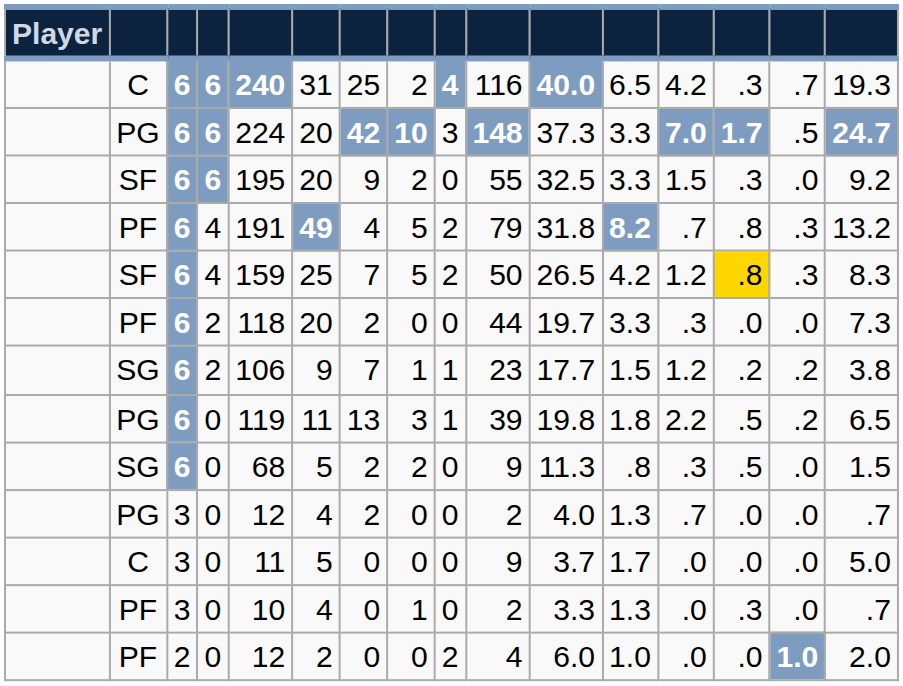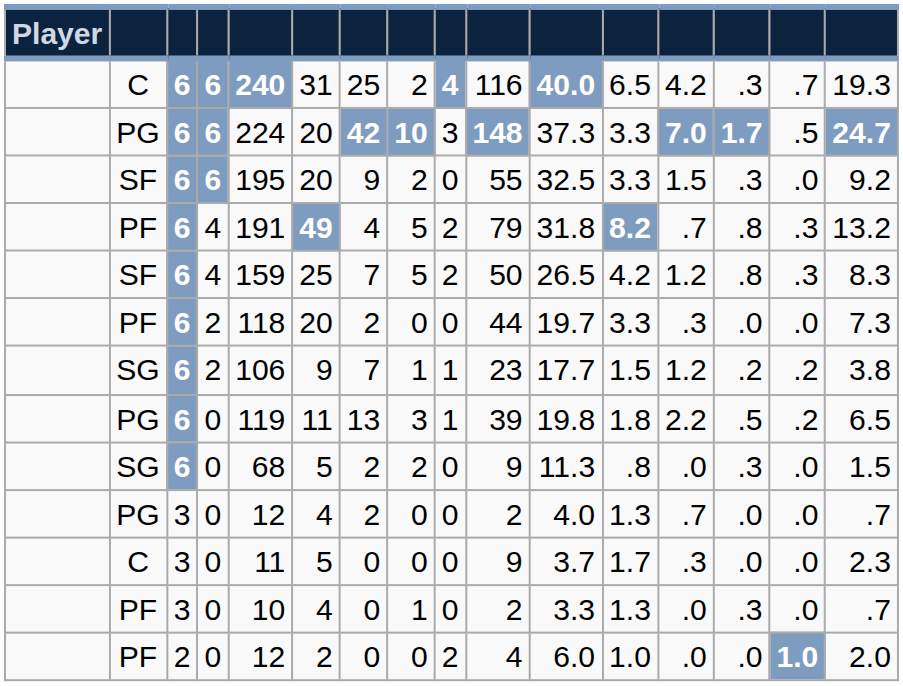 <table class="wikitable sortable" style="font-size: 95%; text-align:right;">
 <tr>
 <th style="background:#0C2340; color:#CED9E5; border-top:#7D9CC0 3px solid; border-bottom:#7D9CC0 3px solid;">Player</th>
 <th style="background:#0C2340; color:#CED9E5; border-top:#7D9CC0 3px solid; border-bottom:#7D9CC0 3px solid;"></th>
 <th style="background:#0C2340; color:#CED9E5; border-top:#7D9CC0 3px solid; border-bottom:#7D9CC0 3px solid;"></th>
 <th style="background:#0C2340; color:#CED9E5; border-top:#7D9CC0 3px solid; border-bottom:#7D9CC0 3px solid;"></th>
 <th style="background:#0C2340; color:#CED9E5; border-top:#7D9CC0 3px solid; border-bottom:#7D9CC0 3px solid;"></th>
 <th style="background:#0C2340; color:#CED9E5; border-top:#7D9CC0 3px solid; border-bottom:#7D9CC0 3px solid;"></th>
 <th style="background:#0C2340; color:#CED9E5; border-top:#7D9CC0 3px solid; border-bottom:#7D9CC0 3px solid;"></th>
 <th style="background:#0C2340; color:#CED9E5; border-top:#7D9CC0 3px solid; border-bottom:#7D9CC0 3px solid;"></th>
 <th style="background:#0C2340; color:#CED9E5; border-top:#7D9CC0 3px solid; border-bottom:#7D9CC0 3px solid;"></th>
 <th style="background:#0C2340; color:#CED9E5; border-top:#7D9CC0 3px solid; border-bottom:#7D9CC0 3px solid;"></th>
 <th style="background:#0C2340; color:#CED9E5; border-top:#7D9CC0 3px solid; border-bottom:#7D9CC0 3px solid;"></th>
 <th style="background:#0C2340; color:#CED9E5; border-top:#7D9CC0 3px solid; border-bottom:#7D9CC0 3px solid;"></th>
 <th style="background:#0C2340; color:#CED9E5; border-top:#7D9CC0 3px solid; border-bottom:#7D9CC0 3px solid;"></th>
 <th style="background:#0C2340; color:#CED9E5; border-top:#7D9CC0 3px solid; border-bottom:#7D9CC0 3px solid;"></th>
 <th style="background:#0C2340; color:#CED9E5; border-top:#7D9CC0 3px solid; border-bottom:#7D9CC0 3px solid;"></th>
 <th style="background:#0C2340; color:#CED9E5; border-top:#7D9CC0 3px solid; border-bottom:#7D9CC0 3px solid;"></th>
 </tr>
 <tr>
 <td style="text-align:left;"></td>
 <td style="text-align:center;">C</td>
 <td style="background:#7D9CC0; color:#FFFFFF;"><strong>6</strong></td>
 <td style="background:#7D9CC0; color:#FFFFFF;"><strong>6</strong></td>
 <td style="background:#7D9CC0; color:#FFFFFF;"><strong>240</strong></td>
 <td>31</td>
 <td>25</td>
 <td>2</td>
 <td style="background:#7D9CC0; color:#FFFFFF;"><strong>4</strong></td>
 <td>116</td>
 <td style="background:#7D9CC0; color:#FFFFFF;"><strong>40.0</strong></td>
 <td>6.5</td>
 <td>4.2</td>
 <td>.3</td>
 <td>.7</td>
 <td>19.3</td>
 </tr>
 <tr>
 <td style="text-align:left;"></td>
 <td style="text-align:center;">PG</td>
 <td style="background:#7D9CC0; color:#FFFFFF;"><strong>6</strong></td>
 <td style="background:#7D9CC0; color:#FFFFFF;"><strong>6</strong></td>
 <td>224</td>
 <td>20</td>
 <td style="background:#7D9CC0; color:#FFFFFF;"><strong>42</strong></td>
 <td style="background:#7D9CC0; color:#FFFFFF;"><strong>10</strong></td>
 <td>3</td>
 <td style="background:#7D9CC0; color:#FFFFFF;"><strong>148</strong></td>
 <td>37.3</td>
 <td>3.3</td>
 <td style="background:#7D9CC0; color:#FFFFFF;"><strong>7.0</strong></td>
 <td style="background:#7D9CC0; color:#FFFFFF;"><strong>1.7</strong></td>
 <td>.5</td>
 <td style="background:#7D9CC0; color:#FFFFFF;"><strong>24.7</strong></td>
 </tr>
 <tr>
 <td style="text-align:left;"></td>
 <td style="text-align:center;">SF</td>
 <td style="background:#7D9CC0; color:#FFFFFF;"><strong>6</strong></td>
 <td style="background:#7D9CC0; color:#FFFFFF;"><strong>6</strong></td>
 <td>195</td>
 <td>20</td>
 <td>9</td>
 <td>2</td>
 <td>0</td>
 <td>55</td>
 <td>32.5</td>
 <td>3.3</td>
 <td>1.5</td>
 <td>.3</td>
 <td>.0</td>
 <td>9.2</td>
 </tr>
 <tr>
 <td style="text-align:left;"></td>
 <td style="text-align:center;">PF</td>
 <td style="background:#7D9CC0; color:#FFFFFF;"><strong>6</strong></td>
 <td>4</td>
 <td>191</td>
 <td style="background:#7D9CC0; color:#FFFFFF;"><strong>49</strong></td>
 <td>4</td>
 <td>5</td>
 <td>2</td>
 <td>79</td>
 <td>31.8</td>
 <td style="background:#7D9CC0; color:#FFFFFF;"><strong>8.2</strong></td>
 <td>.7</td>
 <td>.8</td>
 <td>.3</td>
 <td>13.2</td>
 </tr>
 <tr>
 <td style="text-align:left;"></td>
 <td style="text-align:center;">SF</td>
 <td style="background:#7D9CC0; color:#FFFFFF;"><strong>6</strong></td>
 <td>4</td>
 <td>159</td>
 <td>25</td>
 <td>7</td>
 <td>5</td>
 <td>2</td>
 <td>50</td>
 <td>26.5</td>
 <td>4.2</td>
 <td>1.2</td>
-<td style="background: gold;">.8</td>
+<td>.8</td>
 <td>.3</td>
 <td>8.3</td>
 </tr>
 <tr>
 <td style="text-align:left;"></td>
 <td style="text-align:center;">PF</td>
 <td style="background:#7D9CC0; color:#FFFFFF;"><strong>6</strong></td>
 <td>2</td>
 <td>118</td>
 <td>20</td>
 <td>2</td>
 <td>0</td>
 <td>0</td>
 <td>44</td>
 <td>19.7</td>
 <td>3.3</td>
 <td>.3</td>
 <td>.0</td>
 <td>.0</td>
 <td>7.3</td>
 </tr>
 <tr>
 <td style="text-align:left;"></td>
 <td style="text-align:center;">SG</td>
 <td style="background:#7D9CC0; color:#FFFFFF;"><strong>6</strong></td>
 <td>2</td>
 <td>106</td>
 <td>9</td>
 <td>7</td>
 <td>1</td>
 <td>1</td>
 <td>23</td>
 <td>17.7</td>
 <td>1.5</td>
 <td>1.2</td>
 <td>.2</td>
 <td>.2</td>
 <td>3.8</td>
 </tr>
 <tr>
 <td style="text-align:left;"></td>
 <td style="text-align:center;">PG</td>
 <td style="background:#7D9CC0; color:#FFFFFF;"><strong>6</strong></td>
 <td>0</td>
 <td>119</td>
 <td>11</td>
 <td>13</td>
 <td>3</td>
 <td>1</td>
 <td>39</td>
 <td>19.8</td>
 <td>1.8</td>
 <td>2.2</td>
 <td>.5</td>
 <td>.2</td>
 <td>6.5</td>
 </tr>
 <tr>
 <td style="text-align:left;"></td>
 <td style="text-align:center;">SG</td>
 <td style="background:#7D9CC0; color:#FFFFFF;"><strong>6</strong></td>
 <td>0</td>
 <td>68</td>
 <td>5</td>
 <td>2</td>
 <td>2</td>
 <td>0</td>
 <td>9</td>
 <td>11.3</td>
 <td>.8</td>
+<td>.0</td>
 <td>.3</td>
-<td>.5</td>
 <td>.0</td>
 <td>1.5</td>
 </tr>
 <tr>
 <td style="text-align:left;"></td>
 <td style="text-align:center;">PG</td>
 <td>3</td>
 <td>0</td>
 <td>12</td>
 <td>4</td>
 <td>2</td>
 <td>0</td>
 <td>0</td>
 <td>2</td>
 <td>4.0</td>
 <td>1.3</td>
 <td>.7</td>
 <td>.0</td>
 <td>.0</td>
 <td>.7</td>
 </tr>
 <tr>
 <td style="text-align:left;"></td>
 <td style="text-align:center;">C</td>
 <td>3</td>
 <td>0</td>
 <td>11</td>
 <td>5</td>
 <td>0</td>
 <td>0</td>
 <td>0</td>
 <td>9</td>
 <td>3.7</td>
 <td>1.7</td>
+<td>.3</td>
 <td>.0</td>
 <td>.0</td>
-<td>.0</td>
-<td>5.0</td>
+<td>2.3</td>
 </tr>
 <tr>
 <td style="text-align:left;"></td>
 <td style="text-align:center;">PF</td>
 <td>3</td>
 <td>0</td>
 <td>10</td>
 <td>4</td>
 <td>0</td>
 <td>1</td>
 <td>0</td>
 <td>2</td>
 <td>3.3</td>
 <td>1.3</td>
 <td>.0</td>
 <td>.3</td>
 <td>.0</td>
 <td>.7</td>
 </tr>
 <tr>
 <td style="text-align:left;"></td>
 <td style="text-align:center;">PF</td>
 <td>2</td>
 <td>0</td>
 <td>12</td>
 <td>2</td>
 <td>0</td>
 <td>0</td>
 <td>2</td>
 <td>4</td>
 <td>6.0</td>
 <td>1.0</td>
 <td>.0</td>
 <td>.0</td>
 <td style="background:#7D9CC0; color:#FFFFFF;"><strong>1.0</strong></td>
 <td>2.0</td>
 </tr>
 </table>
